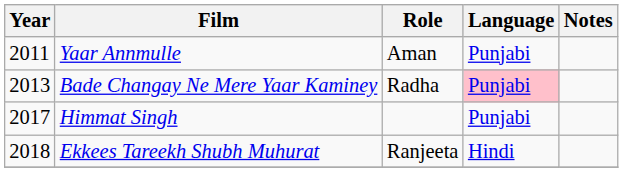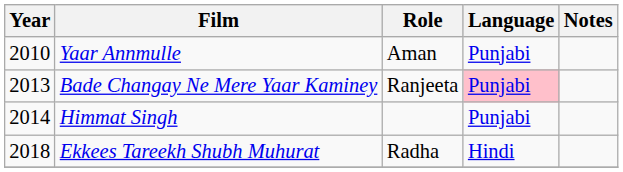 <table class="wikitable">
 <tr style="background:#ccc; text-align:center;">
 <th>Year</th>
 <th>Film</th>
 <th>Role</th>
 <th>Language</th>
 <th>Notes</th>
 </tr>
 <tr>
-<td>2011</td>
+<td>2010</td>
 <td><em><a href='#'>Yaar Annmulle</a></em></td>
 <td>Aman</td>
 <td><a href='#'>Punjabi</a></td>
 <td></td>
 </tr>
 <tr>
 <td>2013</td>
 <td><em><a href='#'>Bade Changay Ne Mere Yaar Kaminey</a></em></td>
-<td>Radha</td>
+<td>Ranjeeta</td>
 <td style="background: pink;"><a href='#'>Punjabi</a></td>
 <td></td>
 </tr>
 <tr>
-<td>2017</td>
+<td>2014</td>
 <td><em><a href='#'>Himmat Singh</a></em></td>
 <td></td>
 <td><a href='#'>Punjabi</a></td>
 <td></td>
 </tr>
 <tr>
 <td>2018</td>
 <td><em><a href='#'>Ekkees Tareekh Shubh Muhurat</a></em></td>
-<td>Ranjeeta</td>
+<td>Radha</td>
 <td><a href='#'>Hindi</a></td>
 <td></td>
 </tr>
 <tr>
 </tr>
 </table>
